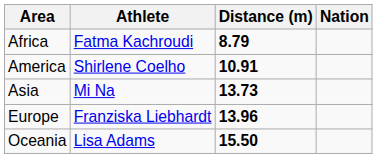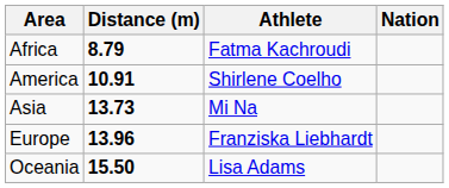 <table class="wikitable">
 <tr>
 <th>Area</th>
+<th>Distance (m)</th>
 <th>Athlete</th>
-<th>Distance (m)</th>
 <th>Nation</th>
 </tr>
 <tr>
 <td>Africa</td>
+<td><strong>8.79</strong></td>
 <td><a href='#'>Fatma Kachroudi</a></td>
-<td><strong>8.79</strong></td>
 <td></td>
 </tr>
 <tr>
 <td>America</td>
+<td><strong>10.91</strong></td>
 <td><a href='#'>Shirlene Coelho</a></td>
-<td><strong>10.91</strong></td>
 <td></td>
 </tr>
 <tr>
 <td>Asia</td>
+<td><strong>13.73</strong></td>
 <td><a href='#'>Mi Na</a></td>
-<td><strong>13.73</strong></td>
 <td></td>
 </tr>
 <tr>
 <td>Europe</td>
+<td><strong>13.96</strong> </td>
 <td><a href='#'>Franziska Liebhardt</a></td>
-<td><strong>13.96</strong> </td>
 <td></td>
 </tr>
 <tr>
 <td>Oceania</td>
+<td><strong>15.50</strong> </td>
 <td><a href='#'>Lisa Adams</a></td>
-<td><strong>15.50</strong> </td>
 <td></td>
 </tr>
 </table>
